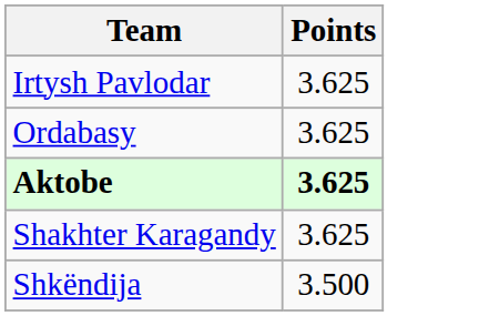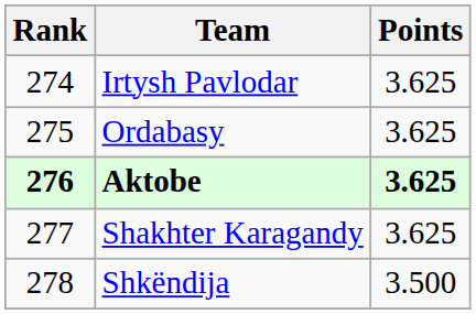 <table class="wikitable" style="text-align: center;">
 <tr>
+<th>Rank</th>
 <th>Team</th>
 <th>Points</th>
 </tr>
 <tr>
+<td>274</td>
 <td align=left> <a href='#'>Irtysh Pavlodar</a></td>
 <td>3.625</td>
 </tr>
 <tr>
+<td>275</td>
 <td align=left> <a href='#'>Ordabasy</a></td>
 <td>3.625</td>
 </tr>
 <tr bgcolor="#ddffdd" style="font-weight:bold">
+<td>276</td>
 <td align=left> Aktobe</td>
 <td>3.625</td>
 </tr>
 <tr>
+<td>277</td>
 <td align=left> <a href='#'>Shakhter Karagandy</a></td>
 <td>3.625</td>
 </tr>
 <tr>
+<td>278</td>
 <td align=left> <a href='#'>Shkëndija</a></td>
 <td>3.500</td>
 </tr>
 </table>
